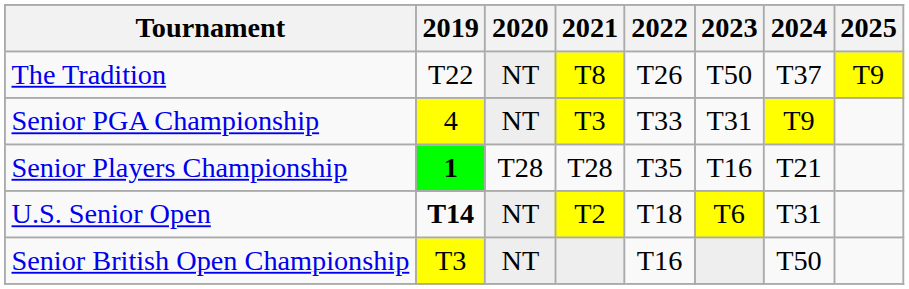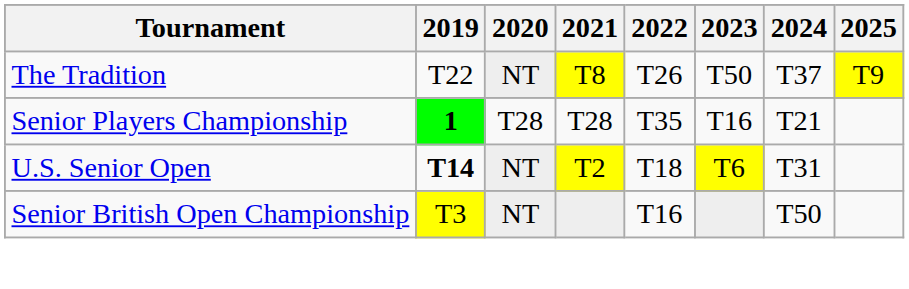 <table class="wikitable" style="font-size:95%;text-align:center;">
 <tr>
 <th>Tournament</th>
 <th>2019</th>
 <th>2020</th>
 <th>2021</th>
 <th>2022</th>
 <th>2023</th>
 <th>2024</th>
 <th>2025</th>
 </tr>
 <tr>
 <td align=left><a href='#'>The Tradition</a></td>
 <td>T22</td>
 <td style="background:#eeeeee;">NT</td>
 <td style="background:yellow;">T8</td>
 <td>T26</td>
 <td>T50</td>
 <td>T37</td>
 <td style="background:yellow;">T9</td>
-</tr>
-<tr>
-<td align=left><a href='#'>Senior PGA Championship</a></td>
-<td style="background:yellow;">4</td>
-<td style="background:#eeeeee;">NT</td>
-<td style="background:yellow;">T3</td>
-<td>T33</td>
-<td>T31</td>
-<td style="background:yellow;">T9</td>
-<td></td>
 </tr>
 <tr>
 <td align=left><a href='#'>Senior Players Championship</a></td>
 <td style="background:lime;"><strong>1</strong></td>
 <td>T28</td>
 <td>T28</td>
 <td>T35</td>
 <td>T16</td>
 <td>T21</td>
 <td></td>
 </tr>
 <tr>
 <td align=left><a href='#'>U.S. Senior Open</a></td>
 <td><strong>T14</strong></td>
 <td style="background:#eeeeee;">NT</td>
 <td style="background:yellow;">T2</td>
 <td>T18</td>
 <td style="background:yellow;">T6</td>
 <td>T31</td>
 <td></td>
 </tr>
 <tr>
 <td align=left><a href='#'>Senior British Open Championship</a></td>
 <td style="background:yellow;">T3</td>
 <td style="background:#eeeeee;">NT</td>
 <td style="background:#eeeeee;"></td>
 <td>T16</td>
 <td style="background:#eeeeee;"></td>
 <td>T50</td>
 <td></td>
 </tr>
 </table>
